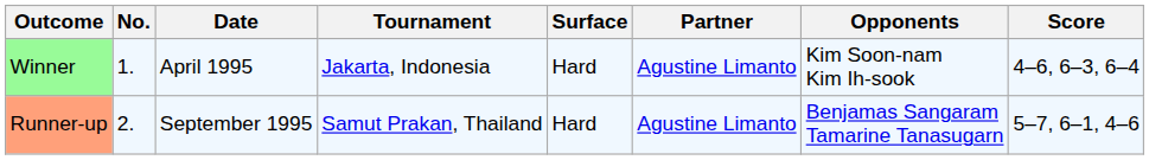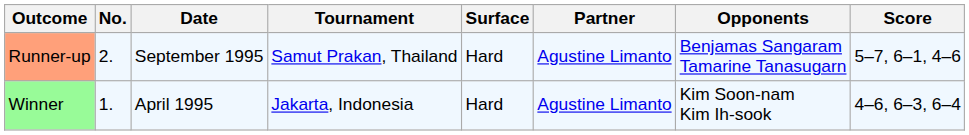 <table class="sortable wikitable" style=font-size:97%>
 <tr>
 <th>Outcome</th>
 <th>No.</th>
 <th>Date</th>
 <th>Tournament</th>
 <th>Surface</th>
 <th>Partner</th>
 <th>Opponents</th>
 <th>Score</th>
 </tr>
 <tr style="background:#f0f8ff;">
+<td bgcolor="FFA07A">Runner-up</td>
+<td>2.</td>
+<td>September 1995</td>
+<td><a href='#'>Samut Prakan</a>, Thailand</td>
+<td>Hard</td>
+<td> <a href='#'>Agustine Limanto</a></td>
+<td> <a href='#'>Benjamas Sangaram</a> <br>  <a href='#'>Tamarine Tanasugarn</a></td>
+<td>5–7, 6–1, 4–6</td>
+</tr>
+<tr style="background:#f0f8ff;">
 <td style="background:#98fb98;">Winner</td>
 <td>1.</td>
 <td>April 1995</td>
 <td><a href='#'>Jakarta</a>, Indonesia</td>
 <td>Hard</td>
 <td> <a href='#'>Agustine Limanto</a></td>
 <td> Kim Soon-nam <br>  Kim Ih-sook</td>
 <td>4–6, 6–3, 6–4</td>
 </tr>
-<tr style="background:#f0f8ff;">
-<td bgcolor="FFA07A">Runner-up</td>
-<td>2.</td>
-<td>September 1995</td>
-<td><a href='#'>Samut Prakan</a>, Thailand</td>
-<td>Hard</td>
-<td> <a href='#'>Agustine Limanto</a></td>
-<td> <a href='#'>Benjamas Sangaram</a> <br>  <a href='#'>Tamarine Tanasugarn</a></td>
-<td>5–7, 6–1, 4–6</td>
-</tr>
 </table>
